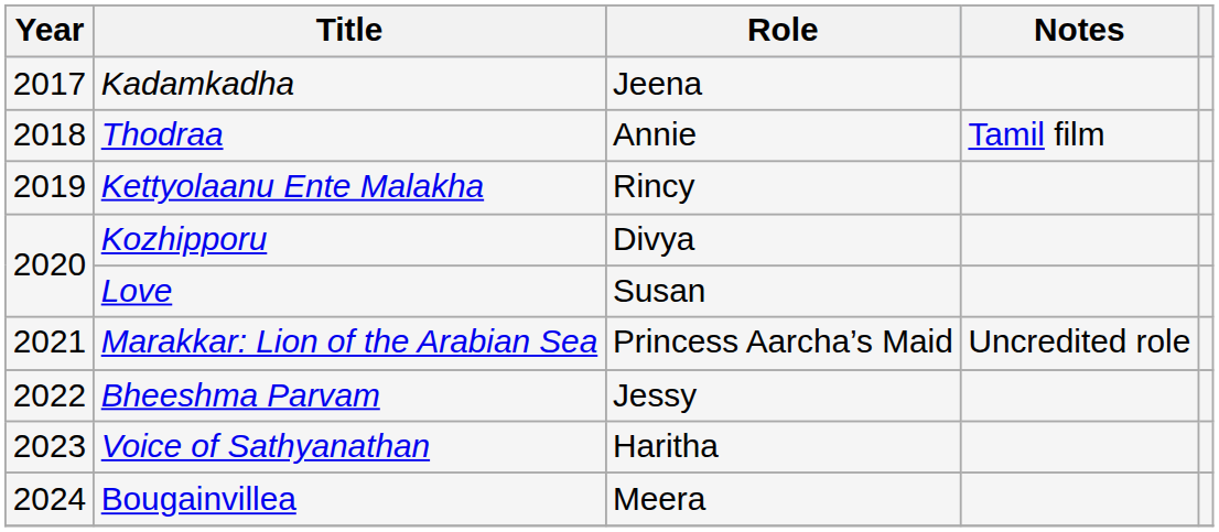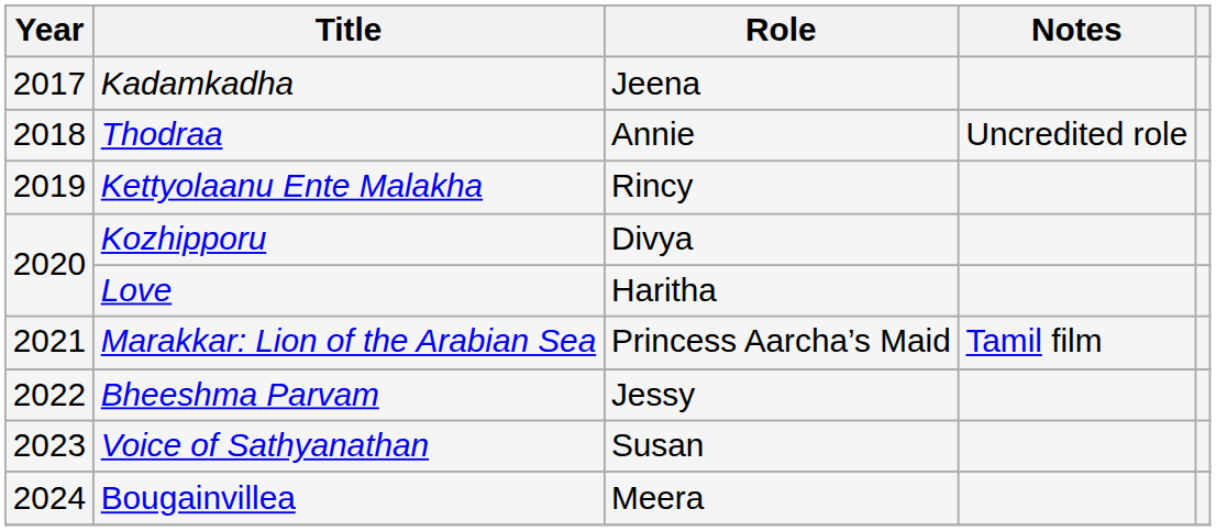 <table class="wikitable sortable" style="background:#f5f5f5;">
 <tr style="background:#B0C4DE;">
 <th>Year</th>
 <th>Title</th>
 <th>Role</th>
 <th class="unsortable">Notes</th>
 <th></th>
 </tr>
 <tr>
 <td>2017</td>
 <td><em>Kadamkadha</em></td>
 <td>Jeena</td>
 <td></td>
 <td></td>
 </tr>
 <tr>
 <td>2018</td>
 <td><em><a href='#'>Thodraa</a></em></td>
 <td>Annie</td>
-<td><a href='#'>Tamil</a> film</td>
+<td>Uncredited role</td>
 <td></td>
 </tr>
 <tr>
 <td>2019</td>
 <td><em><a href='#'>Kettyolaanu Ente Malakha</a></em></td>
 <td>Rincy</td>
 <td></td>
 <td></td>
 </tr>
 <tr>
 <td rowspan=2>2020</td>
 <td><em><a href='#'>Kozhipporu</a></em></td>
 <td>Divya</td>
 <td></td>
 <td></td>
 </tr>
 <tr>
 <td><em><a href='#'>Love</a></em></td>
-<td>Susan</td>
+<td>Haritha</td>
 <td></td>
 <td></td>
 </tr>
 <tr>
 <td>2021</td>
 <td><em><a href='#'>Marakkar: Lion of the Arabian Sea</a></em></td>
 <td>Princess Aarcha’s Maid</td>
-<td>Uncredited role</td>
+<td><a href='#'>Tamil</a> film</td>
 <td></td>
 </tr>
 <tr>
 <td>2022</td>
 <td><em><a href='#'>Bheeshma Parvam</a></em></td>
 <td>Jessy</td>
 <td></td>
 <td></td>
 </tr>
 <tr>
 <td>2023</td>
 <td><em><a href='#'>Voice of Sathyanathan</a></em></td>
-<td>Haritha</td>
+<td>Susan</td>
 <td></td>
 <td></td>
 </tr>
 <tr>
 <td>2024</td>
 <td><a href='#'>Bougainvillea</a></td>
 <td>Meera</td>
 <td></td>
 <td></td>
 </tr>
 <tr>
 </tr>
 </table>
